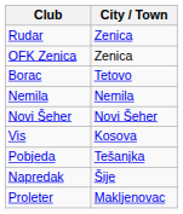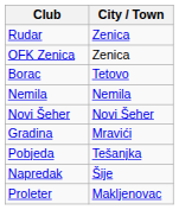 <table class="wikitable sortable">
 <tr>
 <th style="width:100px;">Club</th>
 <th style="width:100px;">City / Town</th>
 </tr>
 <tr>
 <td><a href='#'>Rudar</a></td>
 <td><a href='#'>Zenica</a></td>
 </tr>
 <tr>
 <td><a href='#'>OFK Zenica</a></td>
 <td>Zenica</td>
 </tr>
 <tr>
 <td><a href='#'>Borac</a></td>
 <td><a href='#'>Tetovo</a></td>
 </tr>
 <tr>
 <td><a href='#'>Nemila</a></td>
 <td><a href='#'>Nemila</a></td>
 </tr>
 <tr>
 <td><a href='#'>Novi Šeher</a></td>
 <td><a href='#'>Novi Šeher</a></td>
 </tr>
 <tr>
-<td><a href='#'>Vis</a></td>
-<td><a href='#'>Kosova</a></td>
+<td><a href='#'>Gradina</a></td>
+<td><a href='#'>Mravići</a></td>
 </tr>
 <tr>
 <td><a href='#'>Pobjeda</a></td>
 <td><a href='#'>Tešanjka</a></td>
 </tr>
 <tr>
 <td><a href='#'>Napredak</a></td>
 <td><a href='#'>Šije</a></td>
 </tr>
 <tr>
 <td><a href='#'>Proleter</a></td>
 <td><a href='#'>Makljenovac</a></td>
 </tr>
 </table>
